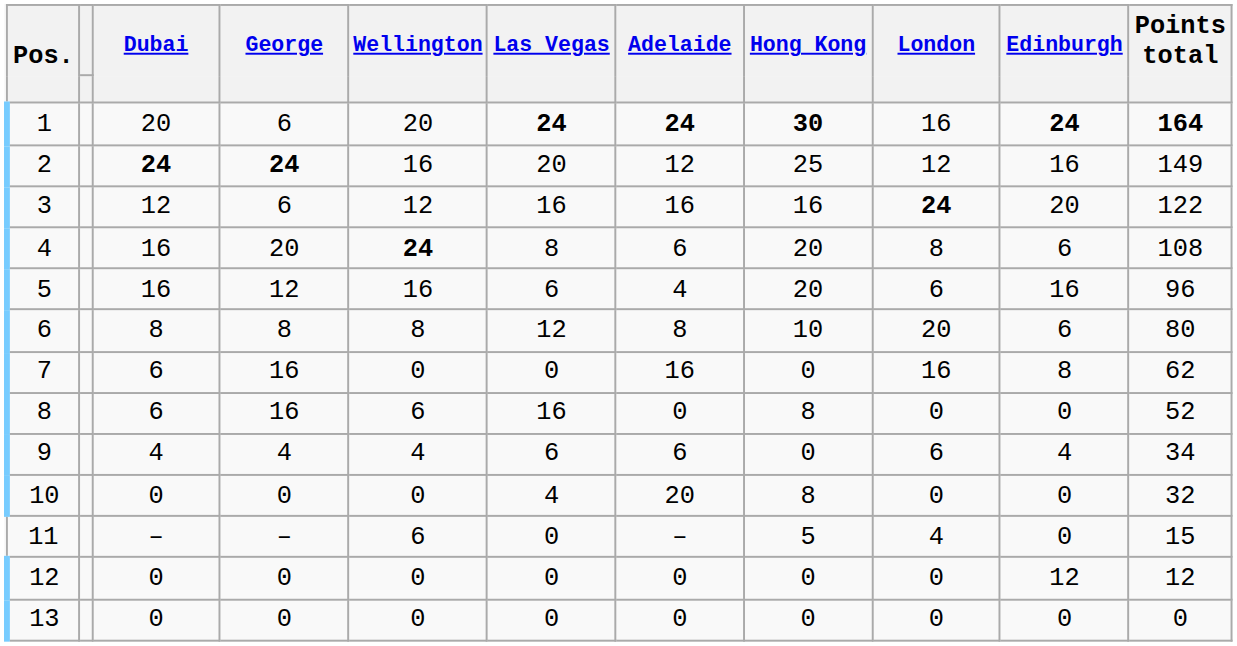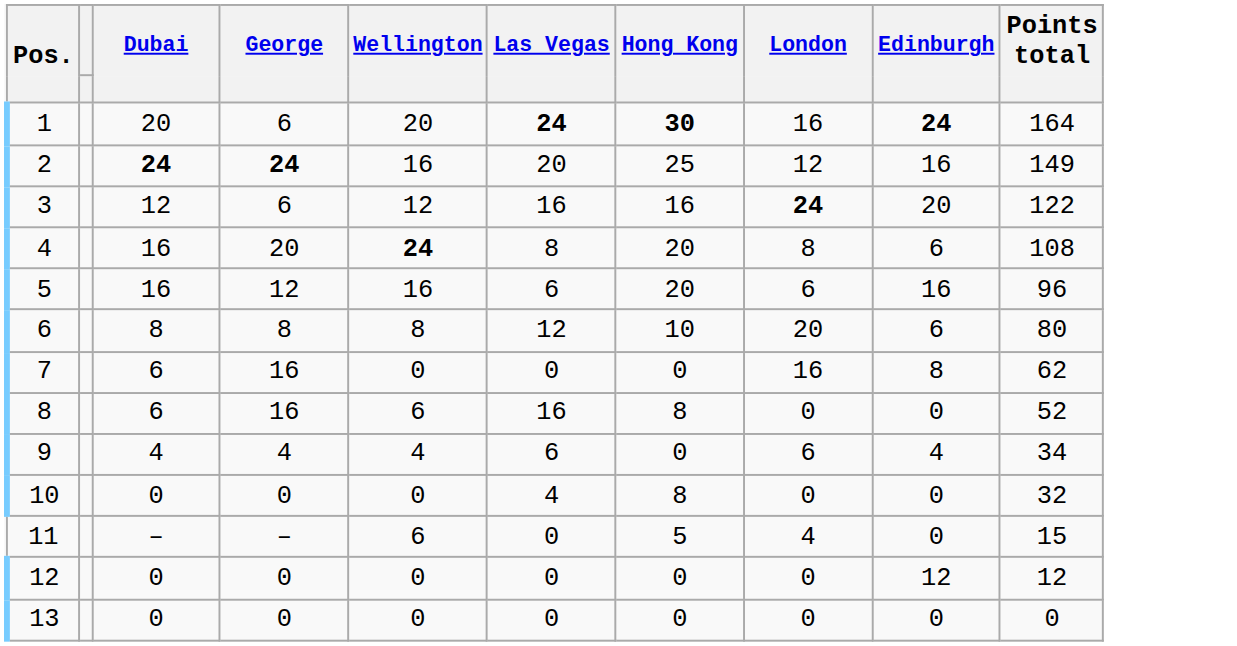 <table class="wikitable sortable" style="text-align:center;">
 <tr>
 <th style="border-bottom:1px solid transparent;"><br>Pos.</th>
 <th></th>
 <th style="vertical-align:top;width:5.5em;border-bottom:1px solid transparent;padding:2px;font-size:85%;"><br><a href='#'>Dubai</a></th>
 <th style="vertical-align:top;width:5.5em;border-bottom:1px solid transparent;padding:2px;font-size:85%;"><br><a href='#'>George</a></th>
 <th style="vertical-align:top;width:5.5em;border-bottom:1px solid transparent;padding:2px;font-size:85%;"><br><a href='#'>Wellington</a></th>
 <th style="vertical-align:top;width:5.5em;border-bottom:1px solid transparent;padding:2px;font-size:85%;"><br><a href='#'>Las Vegas</a></th>
-<th style="vertical-align:top;width:5.5em;border-bottom:1px solid transparent;padding:2px;font-size:85%;"><br><a href='#'>Adelaide</a></th>
 <th style="vertical-align:top;width:5.5em;border-bottom:1px solid transparent;padding:2px;font-size:85%;"><br><a href='#'>Hong Kong</a></th>
 <th style="vertical-align:top;width:5.5em;border-bottom:1px solid transparent;padding:2px;font-size:85%;"><br><a href='#'>London</a></th>
 <th style="vertical-align:top;width:5.5em;border-bottom:1px solid transparent;padding:2px;font-size:85%;"><br><a href='#'>Edinburgh</a></th>
 <th style="border-bottom:1px solid transparent;">Points<br>total</th>
 </tr>
 <tr style="line-height:8px;">
 <th style="border-top:1px solid transparent;"> </th>
 <th style="border-top:1px solid transparent;"></th>
-<th data-sort-type="number" style="border-top:1px solid transparent;"></th>
 <th data-sort-type="number" style="border-top:1px solid transparent;"></th>
 <th data-sort-type="number" style="border-top:1px solid transparent;"></th>
 <th data-sort-type="number" style="border-top:1px solid transparent;"></th>
 <th data-sort-type="number" style="border-top:1px solid transparent;"></th>
 <th data-sort-type="number" style="border-top:1px solid transparent;"></th>
 <th data-sort-type="number" style="border-top:1px solid transparent;"></th>
 <th data-sort-type="number" style="border-top:1px solid transparent;"></th>
 <th data-sort-type="number" style="border-top:1px solid transparent;"> </th>
 </tr>
 <tr>
 <td style="border-left:3px solid #7cf;">1</td>
 <td align=left></td>
 <td>20</td>
 <td>6</td>
 <td>20</td>
 <td><strong>24</strong></td>
-<td><strong>24</strong></td>
 <td><strong>30</strong></td>
 <td>16</td>
 <td><strong>24</strong></td>
-<td><strong>164</strong></td>
+<td>164</td>
 </tr>
 <tr>
 <td style="border-left:3px solid #7cf;">2</td>
 <td align=left></td>
 <td><strong>24</strong></td>
 <td><strong>24</strong></td>
 <td>16</td>
 <td>20</td>
-<td>12</td>
 <td>25</td>
 <td>12</td>
 <td>16</td>
 <td>149</td>
 </tr>
 <tr>
 <td style="border-left:3px solid #7cf;">3</td>
 <td align=left></td>
 <td>12</td>
 <td>6</td>
 <td>12</td>
 <td>16</td>
 <td>16</td>
-<td>16</td>
 <td><strong>24</strong></td>
 <td>20</td>
 <td>122</td>
 </tr>
 <tr>
 <td style="border-left:3px solid #7cf;">4</td>
 <td align=left></td>
 <td>16</td>
 <td>20</td>
 <td><strong>24</strong></td>
 <td>8</td>
-<td>6</td>
 <td>20</td>
 <td>8</td>
 <td>6</td>
 <td>108</td>
 </tr>
 <tr>
 <td style="border-left:3px solid #7cf;">5</td>
 <td align=left></td>
 <td>16</td>
 <td>12</td>
 <td>16</td>
 <td>6</td>
-<td>4</td>
 <td>20</td>
 <td>6</td>
 <td>16</td>
 <td>96</td>
 </tr>
 <tr>
 <td style="border-left:3px solid #7cf;">6</td>
 <td align=left></td>
 <td>8</td>
 <td>8</td>
 <td>8</td>
 <td>12</td>
-<td>8</td>
 <td>10</td>
 <td>20</td>
 <td>6</td>
 <td>80</td>
 </tr>
 <tr>
 <td style="border-left:3px solid #7cf;">7</td>
 <td align=left></td>
 <td>6</td>
 <td>16</td>
 <td>0</td>
 <td>0</td>
-<td>16</td>
 <td>0</td>
 <td>16</td>
 <td>8</td>
 <td>62</td>
 </tr>
 <tr>
 <td style="border-left:3px solid #7cf;">8</td>
 <td align=left></td>
 <td>6</td>
 <td>16</td>
 <td>6</td>
 <td>16</td>
-<td>0</td>
 <td>8</td>
 <td>0</td>
 <td>0</td>
 <td>52</td>
 </tr>
 <tr>
 <td style="border-left:3px solid #7cf;">9</td>
 <td align=left></td>
 <td>4</td>
 <td>4</td>
 <td>4</td>
-<td>6</td>
 <td>6</td>
 <td>0</td>
 <td>6</td>
 <td>4</td>
 <td>34</td>
 </tr>
 <tr>
 <td style="border-left:3px solid #7cf;">10</td>
 <td align=left></td>
 <td>0</td>
 <td>0</td>
 <td>0</td>
 <td>4</td>
-<td>20</td>
 <td>8</td>
 <td>0</td>
 <td>0</td>
 <td>32</td>
 </tr>
 <tr>
 <td>11</td>
 <td align=left></td>
 <td>–</td>
 <td>–</td>
 <td>6</td>
 <td>0</td>
-<td>–</td>
 <td>5</td>
 <td>4</td>
 <td>0</td>
 <td>15</td>
 </tr>
 <tr>
 <td style="border-left:3px solid #7cf;">12</td>
 <td align=left></td>
-<td>0</td>
 <td>0</td>
 <td>0</td>
 <td>0</td>
 <td>0</td>
 <td>0</td>
 <td>0</td>
 <td>12</td>
 <td>12</td>
 </tr>
 <tr>
 <td style="border-left:3px solid #7cf;">13</td>
 <td align=left></td>
 <td>0</td>
 <td>0</td>
 <td>0</td>
 <td>0</td>
 <td>0</td>
 <td>0</td>
 <td>0</td>
-<td>0</td>
 <td>0<br></td>
 </tr>
 </table>
